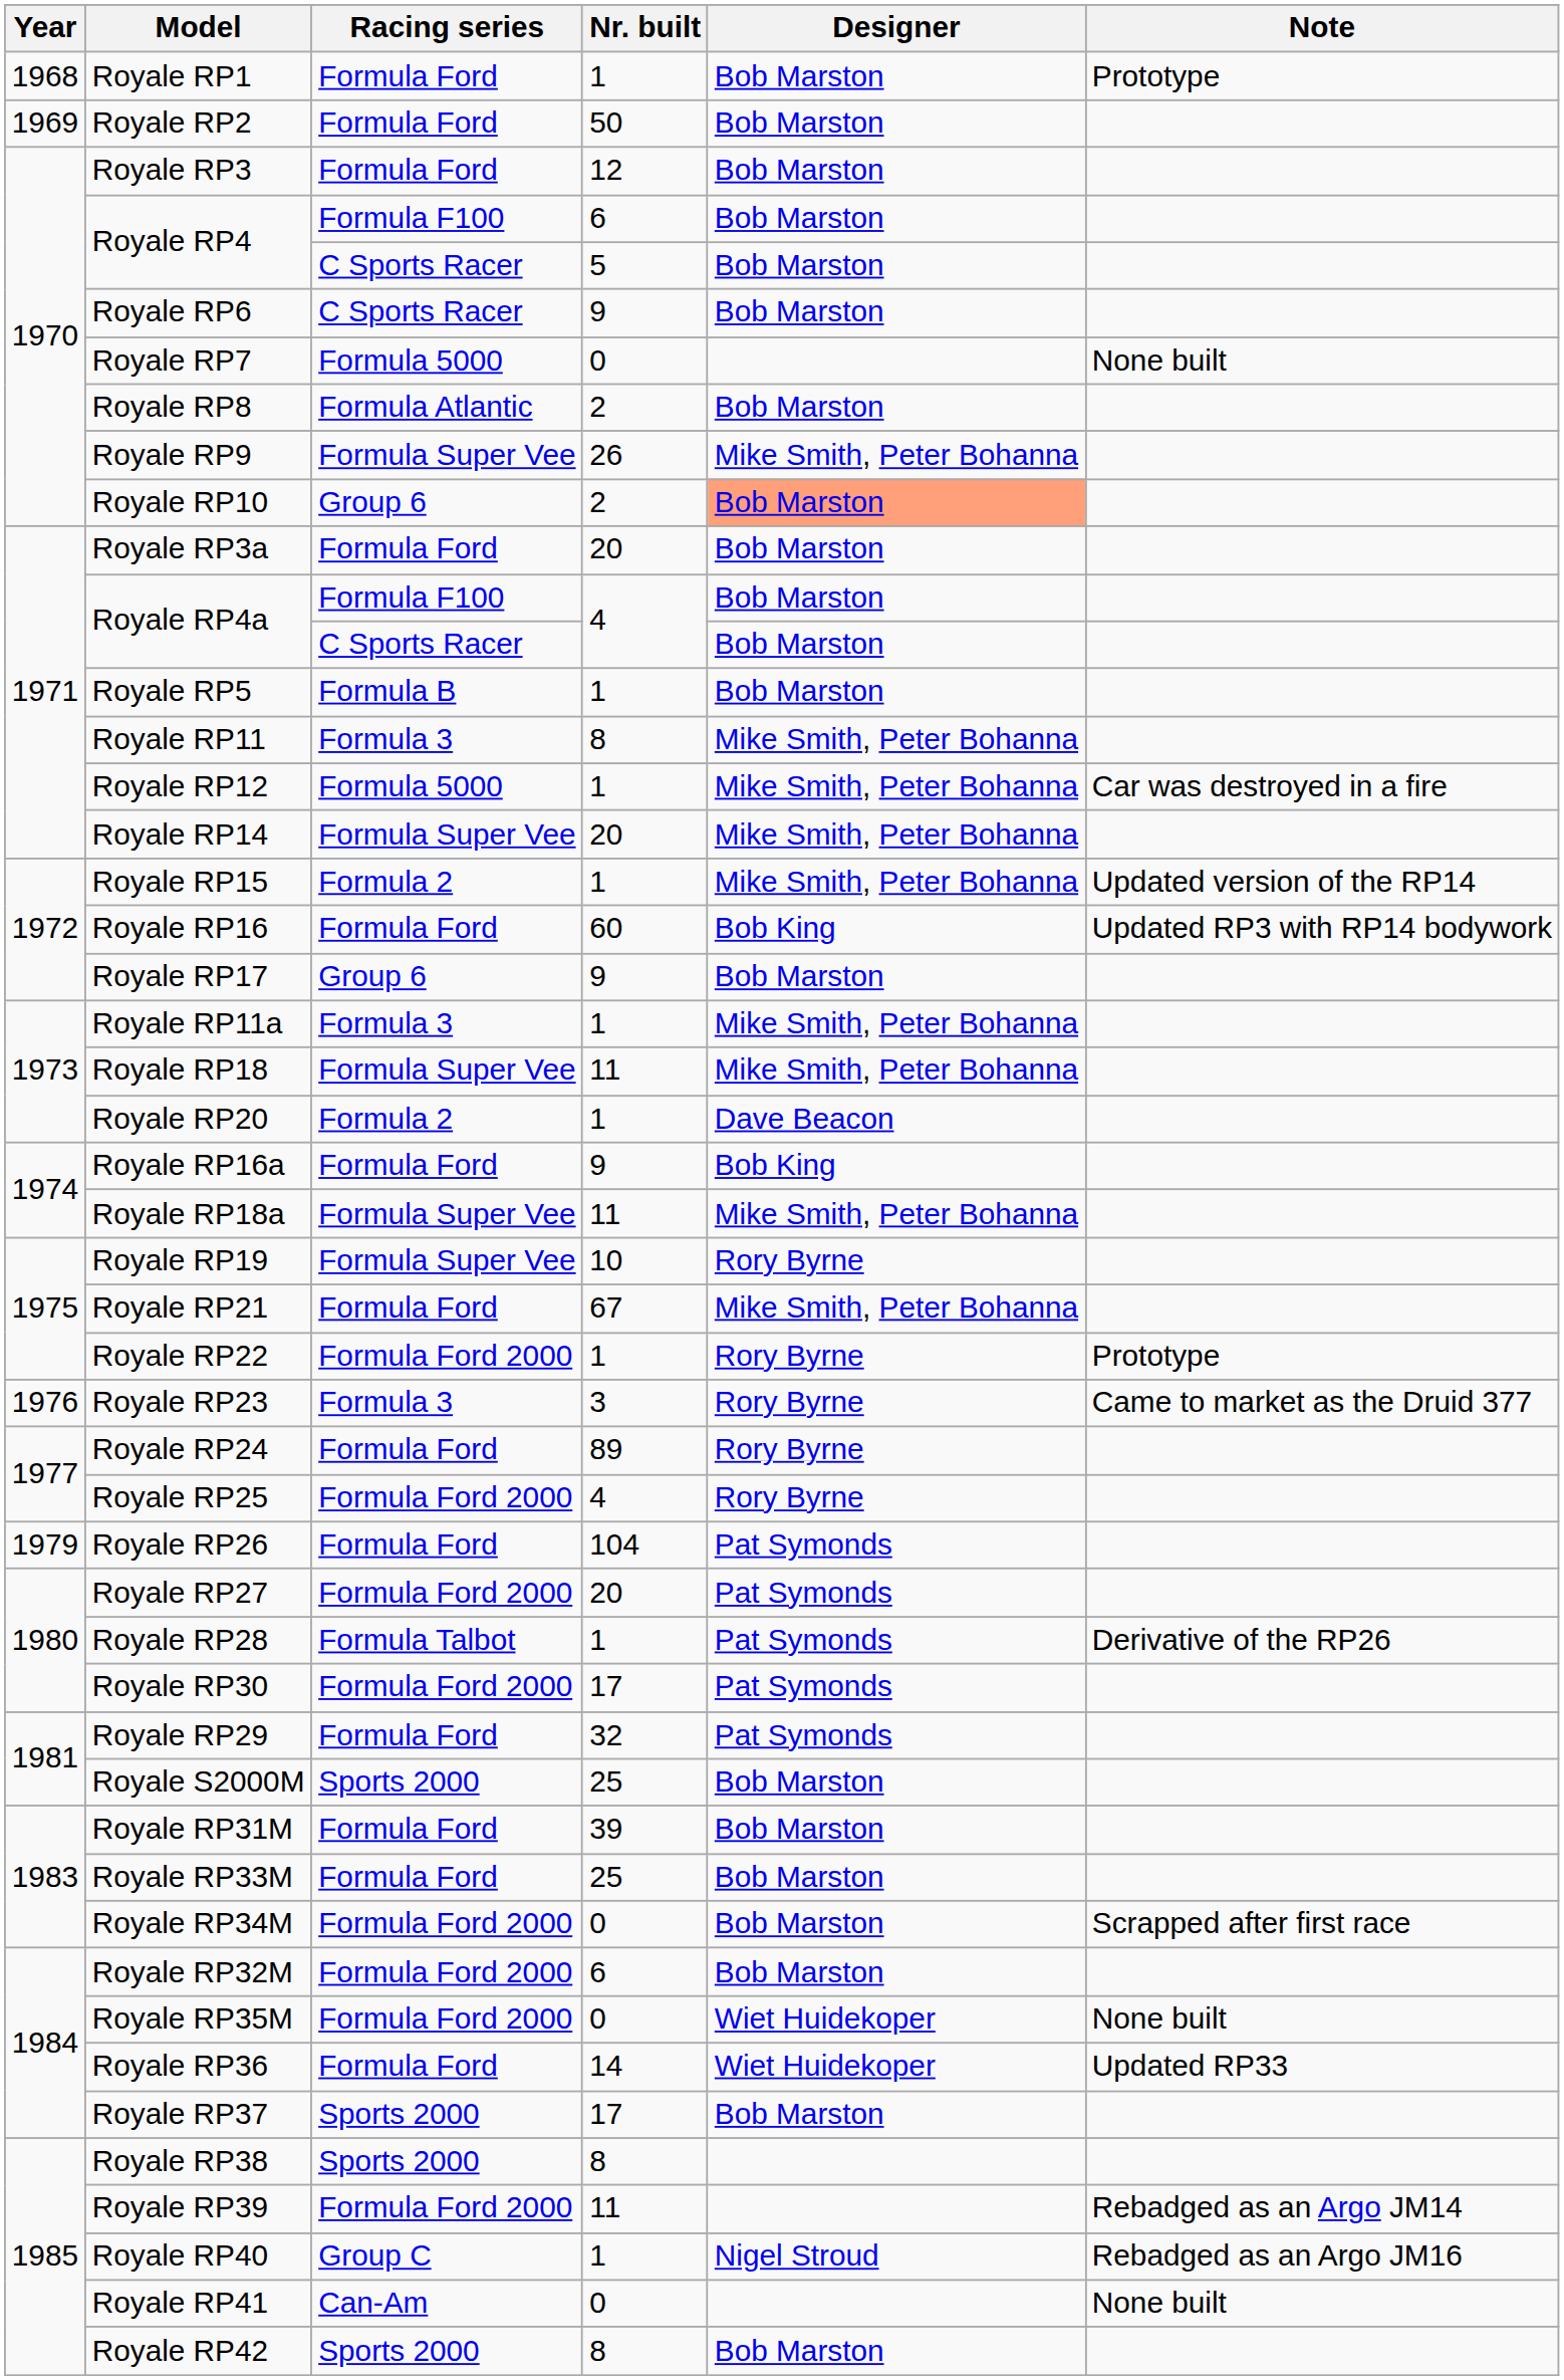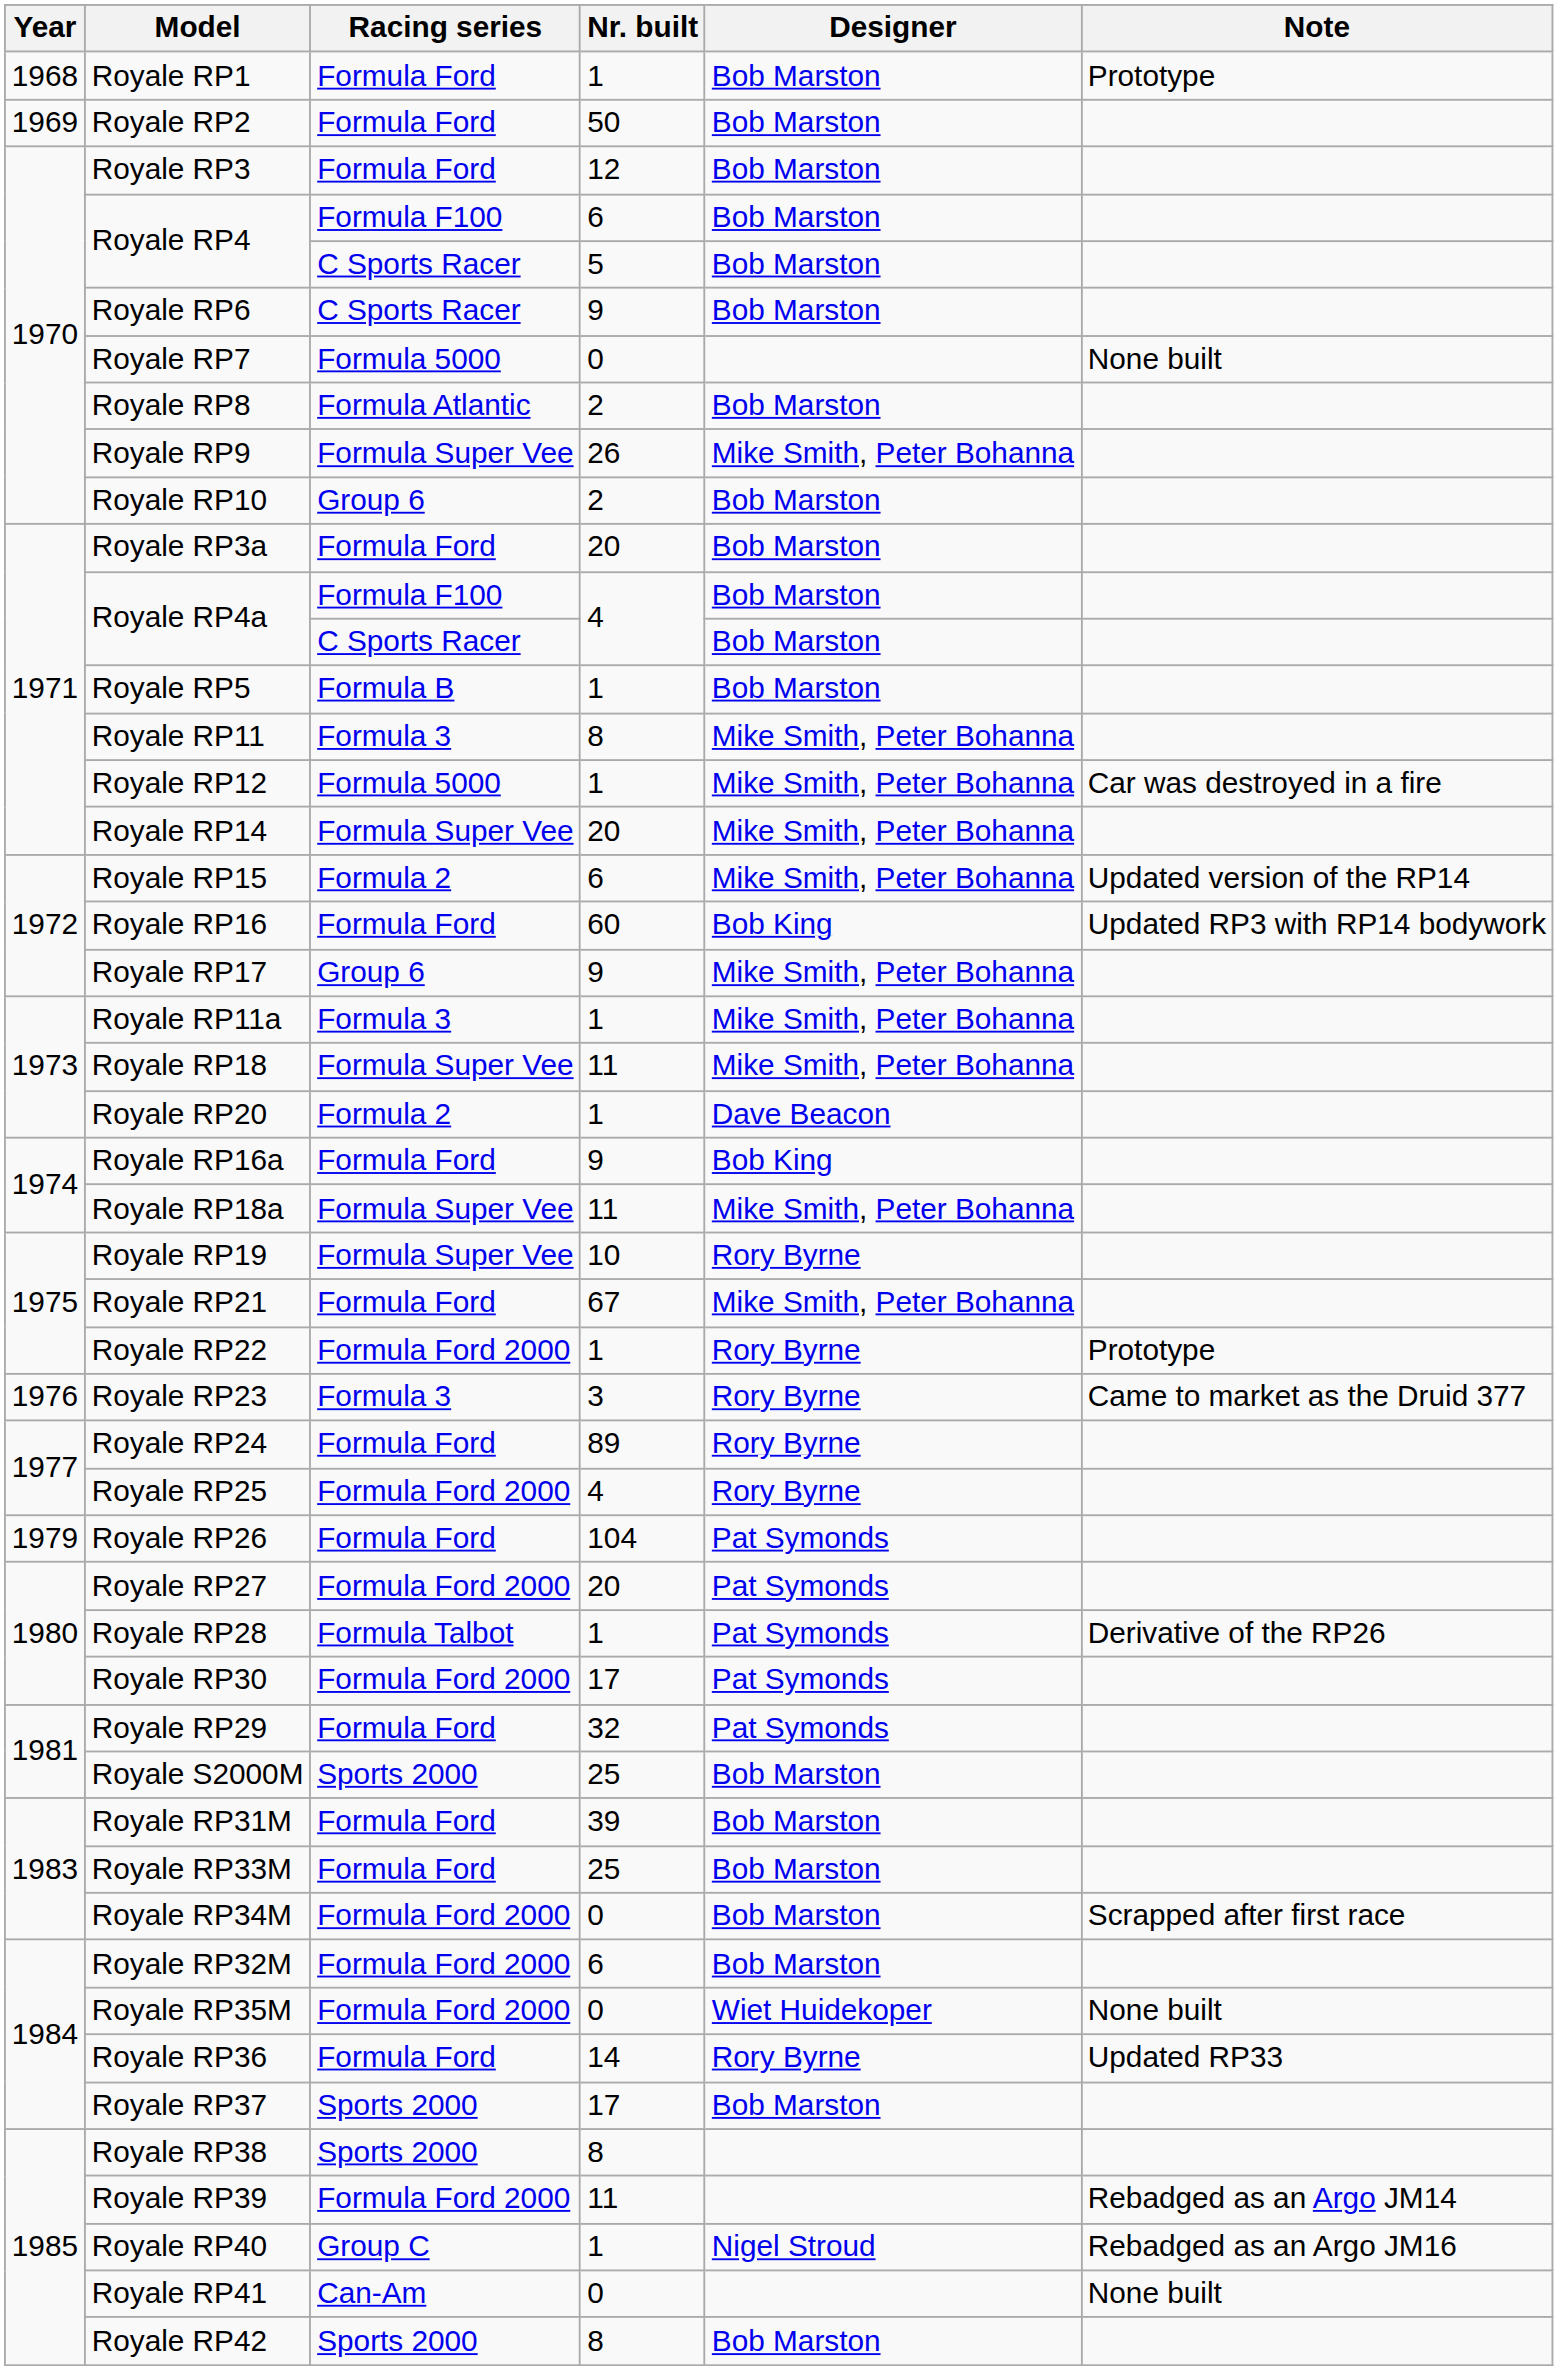 <table class="wikitable">
 <tr>
 <th>Year</th>
 <th>Model</th>
 <th>Racing series</th>
 <th>Nr. built</th>
 <th>Designer</th>
 <th>Note</th>
 </tr>
 <tr>
 <td>1968</td>
 <td>Royale RP1</td>
 <td><a href='#'>Formula Ford</a></td>
 <td>1</td>
 <td><a href='#'>Bob Marston</a></td>
 <td>Prototype</td>
 </tr>
 <tr>
 <td>1969</td>
 <td>Royale RP2</td>
 <td><a href='#'>Formula Ford</a></td>
 <td>50</td>
 <td><a href='#'>Bob Marston</a></td>
 <td></td>
 </tr>
 <tr>
 <td rowspan=8>1970</td>
 <td>Royale RP3</td>
 <td><a href='#'>Formula Ford</a></td>
 <td>12</td>
 <td><a href='#'>Bob Marston</a></td>
 <td></td>
 </tr>
 <tr>
 <td rowspan=2>Royale RP4</td>
 <td><a href='#'>Formula F100</a></td>
 <td>6</td>
 <td><a href='#'>Bob Marston</a></td>
 <td></td>
 </tr>
 <tr>
 <td><a href='#'>C Sports Racer</a></td>
 <td>5</td>
 <td><a href='#'>Bob Marston</a></td>
 <td></td>
 </tr>
 <tr>
 <td>Royale RP6</td>
 <td><a href='#'>C Sports Racer</a></td>
 <td>9</td>
 <td><a href='#'>Bob Marston</a></td>
 <td></td>
 </tr>
 <tr>
 <td>Royale RP7</td>
 <td><a href='#'>Formula 5000</a></td>
 <td>0</td>
 <td></td>
 <td>None built</td>
 </tr>
 <tr>
 <td>Royale RP8</td>
 <td><a href='#'>Formula Atlantic</a></td>
 <td>2</td>
 <td><a href='#'>Bob Marston</a></td>
 <td></td>
 </tr>
 <tr>
 <td>Royale RP9</td>
 <td><a href='#'>Formula Super Vee</a></td>
 <td>26</td>
 <td><a href='#'>Mike Smith</a>, <a href='#'>Peter Bohanna</a></td>
 <td></td>
 </tr>
 <tr>
 <td>Royale RP10</td>
 <td><a href='#'>Group 6</a></td>
 <td>2</td>
-<td style="background: lightsalmon;"><a href='#'>Bob Marston</a></td>
+<td><a href='#'>Bob Marston</a></td>
 <td></td>
 </tr>
 <tr>
 <td rowspan=7>1971</td>
 <td>Royale RP3a</td>
 <td><a href='#'>Formula Ford</a></td>
 <td>20</td>
 <td><a href='#'>Bob Marston</a></td>
 <td></td>
 </tr>
 <tr>
 <td rowspan=2>Royale RP4a</td>
 <td><a href='#'>Formula F100</a></td>
 <td rowspan=2>4</td>
 <td><a href='#'>Bob Marston</a></td>
 <td></td>
 </tr>
 <tr>
 <td><a href='#'>C Sports Racer</a></td>
 <td><a href='#'>Bob Marston</a></td>
 <td></td>
 </tr>
 <tr>
 <td>Royale RP5</td>
 <td><a href='#'>Formula B</a></td>
 <td>1</td>
 <td><a href='#'>Bob Marston</a></td>
 <td></td>
 </tr>
 <tr>
 <td>Royale RP11</td>
 <td><a href='#'>Formula 3</a></td>
 <td>8</td>
 <td><a href='#'>Mike Smith</a>, <a href='#'>Peter Bohanna</a></td>
 <td></td>
 </tr>
 <tr>
 <td>Royale RP12</td>
 <td><a href='#'>Formula 5000</a></td>
 <td>1</td>
 <td><a href='#'>Mike Smith</a>, <a href='#'>Peter Bohanna</a></td>
 <td>Car was destroyed in a fire</td>
 </tr>
 <tr>
 <td>Royale RP14</td>
 <td><a href='#'>Formula Super Vee</a></td>
 <td>20</td>
 <td><a href='#'>Mike Smith</a>, <a href='#'>Peter Bohanna</a></td>
 <td></td>
 </tr>
 <tr>
 <td rowspan=3>1972</td>
 <td>Royale RP15</td>
 <td><a href='#'>Formula 2</a></td>
-<td>1</td>
+<td>6</td>
 <td><a href='#'>Mike Smith</a>, <a href='#'>Peter Bohanna</a></td>
 <td>Updated version of the RP14</td>
 </tr>
 <tr>
 <td>Royale RP16</td>
 <td><a href='#'>Formula Ford</a></td>
 <td>60</td>
 <td><a href='#'>Bob King</a></td>
 <td>Updated RP3 with RP14 bodywork</td>
 </tr>
 <tr>
 <td>Royale RP17</td>
 <td><a href='#'>Group 6</a></td>
 <td>9</td>
-<td><a href='#'>Bob Marston</a></td>
+<td><a href='#'>Mike Smith</a>, <a href='#'>Peter Bohanna</a></td>
 <td></td>
 </tr>
 <tr>
 <td rowspan=3>1973</td>
 <td>Royale RP11a</td>
 <td><a href='#'>Formula 3</a></td>
 <td>1</td>
 <td><a href='#'>Mike Smith</a>, <a href='#'>Peter Bohanna</a></td>
 <td></td>
 </tr>
 <tr>
 <td>Royale RP18</td>
 <td><a href='#'>Formula Super Vee</a></td>
 <td>11</td>
 <td><a href='#'>Mike Smith</a>, <a href='#'>Peter Bohanna</a></td>
 <td></td>
 </tr>
 <tr>
 <td>Royale RP20</td>
 <td><a href='#'>Formula 2</a></td>
 <td>1</td>
 <td><a href='#'>Dave Beacon</a></td>
 <td></td>
 </tr>
 <tr>
 <td rowspan=2>1974</td>
 <td>Royale RP16a</td>
 <td><a href='#'>Formula Ford</a></td>
 <td>9</td>
 <td><a href='#'>Bob King</a></td>
 <td></td>
 </tr>
 <tr>
 <td>Royale RP18a</td>
 <td><a href='#'>Formula Super Vee</a></td>
 <td>11</td>
 <td><a href='#'>Mike Smith</a>, <a href='#'>Peter Bohanna</a></td>
 <td></td>
 </tr>
 <tr>
 <td rowspan=3>1975</td>
 <td>Royale RP19</td>
 <td><a href='#'>Formula Super Vee</a></td>
 <td>10</td>
 <td><a href='#'>Rory Byrne</a></td>
 <td></td>
 </tr>
 <tr>
 <td>Royale RP21</td>
 <td><a href='#'>Formula Ford</a></td>
 <td>67</td>
 <td><a href='#'>Mike Smith</a>, <a href='#'>Peter Bohanna</a></td>
 <td></td>
 </tr>
 <tr>
 <td>Royale RP22</td>
 <td><a href='#'>Formula Ford 2000</a></td>
 <td>1</td>
 <td><a href='#'>Rory Byrne</a></td>
 <td>Prototype</td>
 </tr>
 <tr>
 <td>1976</td>
 <td>Royale RP23</td>
 <td><a href='#'>Formula 3</a></td>
 <td>3</td>
 <td><a href='#'>Rory Byrne</a></td>
 <td>Came to market as the Druid 377</td>
 </tr>
 <tr>
 <td rowspan=2>1977</td>
 <td>Royale RP24</td>
 <td><a href='#'>Formula Ford</a></td>
 <td>89</td>
 <td><a href='#'>Rory Byrne</a></td>
 <td></td>
 </tr>
 <tr>
 <td>Royale RP25</td>
 <td><a href='#'>Formula Ford 2000</a></td>
 <td>4</td>
 <td><a href='#'>Rory Byrne</a></td>
 <td></td>
 </tr>
 <tr>
 <td>1979</td>
 <td>Royale RP26</td>
 <td><a href='#'>Formula Ford</a></td>
 <td>104</td>
 <td><a href='#'>Pat Symonds</a></td>
 <td></td>
 </tr>
 <tr>
 <td rowspan=3>1980</td>
 <td>Royale RP27</td>
 <td><a href='#'>Formula Ford 2000</a></td>
 <td>20</td>
 <td><a href='#'>Pat Symonds</a></td>
 <td></td>
 </tr>
 <tr>
 <td>Royale RP28</td>
 <td><a href='#'>Formula Talbot</a></td>
 <td>1</td>
 <td><a href='#'>Pat Symonds</a></td>
 <td>Derivative of the RP26</td>
 </tr>
 <tr>
 <td>Royale RP30</td>
 <td><a href='#'>Formula Ford 2000</a></td>
 <td>17</td>
 <td><a href='#'>Pat Symonds</a></td>
 <td></td>
 </tr>
 <tr>
 <td rowspan=2>1981</td>
 <td>Royale RP29</td>
 <td><a href='#'>Formula Ford</a></td>
 <td>32</td>
 <td><a href='#'>Pat Symonds</a></td>
 <td></td>
 </tr>
 <tr>
 <td>Royale S2000M</td>
 <td><a href='#'>Sports 2000</a></td>
 <td>25</td>
 <td><a href='#'>Bob Marston</a></td>
 <td></td>
 </tr>
 <tr>
 <td rowspan=3>1983</td>
 <td>Royale RP31M</td>
 <td><a href='#'>Formula Ford</a></td>
 <td>39</td>
 <td><a href='#'>Bob Marston</a></td>
 <td></td>
 </tr>
 <tr>
 <td>Royale RP33M</td>
 <td><a href='#'>Formula Ford</a></td>
 <td>25</td>
 <td><a href='#'>Bob Marston</a></td>
 <td></td>
 </tr>
 <tr>
 <td>Royale RP34M</td>
 <td><a href='#'>Formula Ford 2000</a></td>
 <td>0</td>
 <td><a href='#'>Bob Marston</a></td>
 <td>Scrapped after first race</td>
 </tr>
 <tr>
 <td rowspan=4>1984</td>
 <td>Royale RP32M</td>
 <td><a href='#'>Formula Ford 2000</a></td>
 <td>6</td>
 <td><a href='#'>Bob Marston</a></td>
 <td></td>
 </tr>
 <tr>
 <td>Royale RP35M</td>
 <td><a href='#'>Formula Ford 2000</a></td>
 <td>0</td>
 <td><a href='#'>Wiet Huidekoper</a></td>
 <td>None built</td>
 </tr>
 <tr>
 <td>Royale RP36</td>
 <td><a href='#'>Formula Ford</a></td>
 <td>14</td>
-<td><a href='#'>Wiet Huidekoper</a></td>
+<td><a href='#'>Rory Byrne</a></td>
 <td>Updated RP33</td>
 </tr>
 <tr>
 <td>Royale RP37</td>
 <td><a href='#'>Sports 2000</a></td>
 <td>17</td>
 <td><a href='#'>Bob Marston</a></td>
 <td></td>
 </tr>
 <tr>
 <td rowspan=5>1985</td>
 <td>Royale RP38</td>
 <td><a href='#'>Sports 2000</a></td>
 <td>8</td>
 <td></td>
 </tr>
 <tr>
 <td>Royale RP39</td>
 <td><a href='#'>Formula Ford 2000</a></td>
 <td>11</td>
 <td></td>
 <td>Rebadged as an <a href='#'>Argo</a> JM14</td>
 </tr>
 <tr>
 <td>Royale RP40</td>
 <td><a href='#'>Group C</a></td>
 <td>1</td>
 <td><a href='#'>Nigel Stroud</a></td>
 <td>Rebadged as an Argo JM16</td>
 </tr>
 <tr>
 <td>Royale RP41</td>
 <td><a href='#'>Can-Am</a></td>
 <td>0</td>
 <td></td>
 <td>None built</td>
 </tr>
 <tr>
 <td>Royale RP42</td>
 <td><a href='#'>Sports 2000</a></td>
 <td>8</td>
 <td><a href='#'>Bob Marston</a></td>
 <td></td>
 </tr>
 </table>
